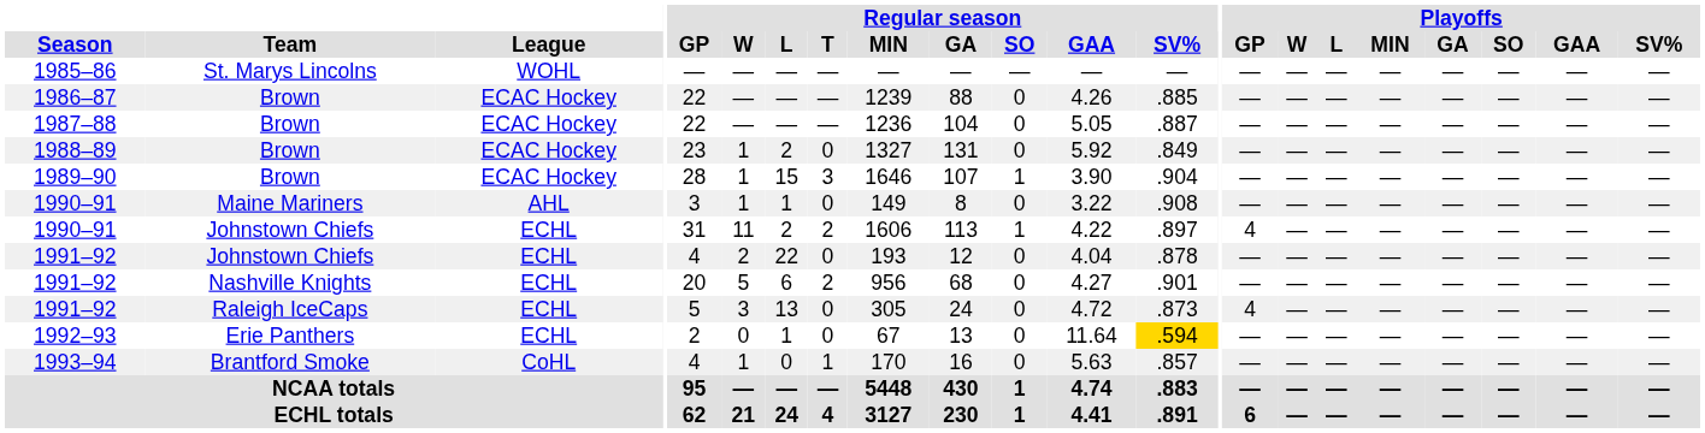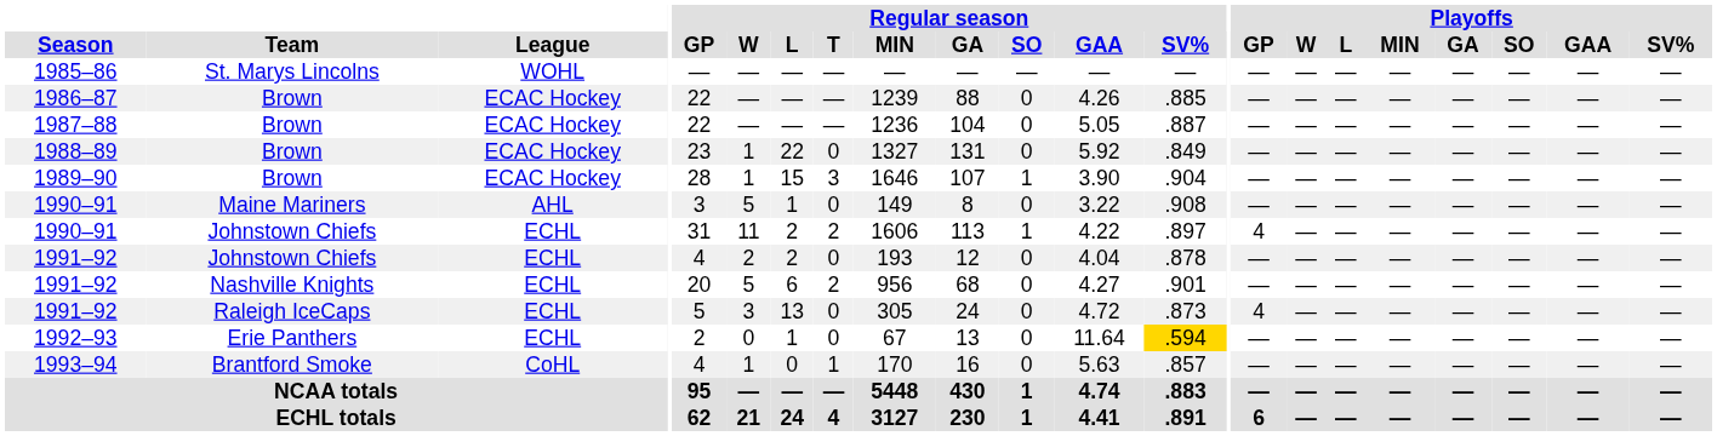 <table border="0" cellpadding="1" cellspacing="0" style="text-align:center; width:80em">
 <tr bgcolor="#e0e0e0">
 <th colspan="3" bgcolor="#ffffff"></th>
 <th rowspan="99" bgcolor="#ffffff"></th>
 <th colspan="9"><a href='#'>Regular season</a></th>
 <th rowspan="99" bgcolor="#ffffff"></th>
 <th colspan="8"><a href='#'>Playoffs</a></th>
 </tr>
 <tr bgcolor="#e0e0e0">
 <th><a href='#'>Season</a></th>
 <th>Team</th>
 <th>League</th>
 <th>GP</th>
 <th>W</th>
 <th>L</th>
 <th>T</th>
 <th>MIN</th>
 <th>GA</th>
 <th><a href='#'>SO</a></th>
 <th><a href='#'>GAA</a></th>
 <th><a href='#'>SV%</a></th>
 <th>GP</th>
 <th>W</th>
 <th>L</th>
 <th>MIN</th>
 <th>GA</th>
 <th>SO</th>
 <th>GAA</th>
 <th>SV%</th>
 </tr>
 <tr>
 <td><a href='#'>1985–86</a></td>
 <td><a href='#'>St. Marys Lincolns</a></td>
 <td><a href='#'>WOHL</a></td>
 <td>—</td>
 <td>—</td>
 <td>—</td>
 <td>—</td>
 <td>—</td>
 <td>—</td>
 <td>—</td>
 <td>—</td>
 <td>—</td>
 <td>—</td>
 <td>—</td>
 <td>—</td>
 <td>—</td>
 <td>—</td>
 <td>—</td>
 <td>—</td>
 <td>—</td>
 </tr>
 <tr bgcolor="f0f0f0">
 <td><a href='#'>1986–87</a></td>
 <td><a href='#'>Brown</a></td>
 <td><a href='#'>ECAC Hockey</a></td>
 <td>22</td>
 <td>—</td>
 <td>—</td>
 <td>—</td>
 <td>1239</td>
 <td>88</td>
 <td>0</td>
 <td>4.26</td>
 <td>.885</td>
 <td>—</td>
 <td>—</td>
 <td>—</td>
 <td>—</td>
 <td>—</td>
 <td>—</td>
 <td>—</td>
 <td>—</td>
 </tr>
 <tr>
 <td><a href='#'>1987–88</a></td>
 <td><a href='#'>Brown</a></td>
 <td><a href='#'>ECAC Hockey</a></td>
 <td>22</td>
 <td>—</td>
 <td>—</td>
 <td>—</td>
 <td>1236</td>
 <td>104</td>
 <td>0</td>
 <td>5.05</td>
 <td>.887</td>
 <td>—</td>
 <td>—</td>
 <td>—</td>
 <td>—</td>
 <td>—</td>
 <td>—</td>
 <td>—</td>
 <td>—</td>
 </tr>
 <tr bgcolor="f0f0f0">
 <td><a href='#'>1988–89</a></td>
 <td><a href='#'>Brown</a></td>
 <td><a href='#'>ECAC Hockey</a></td>
 <td>23</td>
 <td>1</td>
-<td>2</td>
+<td>22</td>
 <td>0</td>
 <td>1327</td>
 <td>131</td>
 <td>0</td>
 <td>5.92</td>
 <td>.849</td>
 <td>—</td>
 <td>—</td>
 <td>—</td>
 <td>—</td>
 <td>—</td>
 <td>—</td>
 <td>—</td>
 <td>—</td>
 </tr>
 <tr>
 <td><a href='#'>1989–90</a></td>
 <td><a href='#'>Brown</a></td>
 <td><a href='#'>ECAC Hockey</a></td>
 <td>28</td>
 <td>1</td>
 <td>15</td>
 <td>3</td>
 <td>1646</td>
 <td>107</td>
 <td>1</td>
 <td>3.90</td>
 <td>.904</td>
 <td>—</td>
 <td>—</td>
 <td>—</td>
 <td>—</td>
 <td>—</td>
 <td>—</td>
 <td>—</td>
 <td>—</td>
 </tr>
 <tr bgcolor="f0f0f0">
 <td><a href='#'>1990–91</a></td>
 <td><a href='#'>Maine Mariners</a></td>
 <td><a href='#'>AHL</a></td>
 <td>3</td>
-<td>1</td>
+<td>5</td>
 <td>1</td>
 <td>0</td>
 <td>149</td>
 <td>8</td>
 <td>0</td>
 <td>3.22</td>
 <td>.908</td>
 <td>—</td>
 <td>—</td>
 <td>—</td>
 <td>—</td>
 <td>—</td>
 <td>—</td>
 <td>—</td>
 <td>—</td>
 </tr>
 <tr>
 <td><a href='#'>1990–91</a></td>
 <td><a href='#'>Johnstown Chiefs</a></td>
 <td><a href='#'>ECHL</a></td>
 <td>31</td>
 <td>11</td>
 <td>2</td>
 <td>2</td>
 <td>1606</td>
 <td>113</td>
 <td>1</td>
 <td>4.22</td>
 <td>.897</td>
 <td>4</td>
 <td>—</td>
 <td>—</td>
 <td>—</td>
 <td>—</td>
 <td>—</td>
 <td>—</td>
 <td>—</td>
 </tr>
 <tr bgcolor="f0f0f0">
 <td><a href='#'>1991–92</a></td>
 <td><a href='#'>Johnstown Chiefs</a></td>
 <td><a href='#'>ECHL</a></td>
 <td>4</td>
 <td>2</td>
-<td>22</td>
+<td>2</td>
 <td>0</td>
 <td>193</td>
 <td>12</td>
 <td>0</td>
 <td>4.04</td>
 <td>.878</td>
 <td>—</td>
 <td>—</td>
 <td>—</td>
 <td>—</td>
 <td>—</td>
 <td>—</td>
 <td>—</td>
 <td>—</td>
 </tr>
 <tr>
 <td><a href='#'>1991–92</a></td>
 <td><a href='#'>Nashville Knights</a></td>
 <td><a href='#'>ECHL</a></td>
 <td>20</td>
 <td>5</td>
 <td>6</td>
 <td>2</td>
 <td>956</td>
 <td>68</td>
 <td>0</td>
 <td>4.27</td>
 <td>.901</td>
 <td>—</td>
 <td>—</td>
 <td>—</td>
 <td>—</td>
 <td>—</td>
 <td>—</td>
 <td>—</td>
 <td>—</td>
 </tr>
 <tr bgcolor="f0f0f0">
 <td><a href='#'>1991–92</a></td>
 <td><a href='#'>Raleigh IceCaps</a></td>
 <td><a href='#'>ECHL</a></td>
 <td>5</td>
 <td>3</td>
 <td>13</td>
 <td>0</td>
 <td>305</td>
 <td>24</td>
 <td>0</td>
 <td>4.72</td>
 <td>.873</td>
 <td>4</td>
 <td>—</td>
 <td>—</td>
 <td>—</td>
 <td>—</td>
 <td>—</td>
 <td>—</td>
 <td>—</td>
 </tr>
 <tr>
 <td><a href='#'>1992–93</a></td>
 <td><a href='#'>Erie Panthers</a></td>
 <td><a href='#'>ECHL</a></td>
 <td>2</td>
 <td>0</td>
 <td>1</td>
 <td>0</td>
 <td>67</td>
 <td>13</td>
 <td>0</td>
 <td>11.64</td>
 <td style="background: gold;">.594</td>
 <td>—</td>
 <td>—</td>
 <td>—</td>
 <td>—</td>
 <td>—</td>
 <td>—</td>
 <td>—</td>
 <td>—</td>
 </tr>
 <tr bgcolor="f0f0f0">
 <td><a href='#'>1993–94</a></td>
 <td><a href='#'>Brantford Smoke</a></td>
 <td><a href='#'>CoHL</a></td>
 <td>4</td>
 <td>1</td>
 <td>0</td>
 <td>1</td>
 <td>170</td>
 <td>16</td>
 <td>0</td>
 <td>5.63</td>
 <td>.857</td>
 <td>—</td>
 <td>—</td>
 <td>—</td>
 <td>—</td>
 <td>—</td>
 <td>—</td>
 <td>—</td>
 <td>—</td>
 </tr>
 <tr bgcolor="#e0e0e0">
 <th colspan="3">NCAA totals</th>
 <th>95</th>
 <th>—</th>
 <th>—</th>
 <th>—</th>
 <th>5448</th>
 <th>430</th>
 <th>1</th>
 <th>4.74</th>
 <th>.883</th>
 <th>—</th>
 <th>—</th>
 <th>—</th>
 <th>—</th>
 <th>—</th>
 <th>—</th>
 <th>—</th>
 <th>—</th>
 </tr>
 <tr bgcolor="#e0e0e0">
 <th colspan="3">ECHL totals</th>
 <th>62</th>
 <th>21</th>
 <th>24</th>
 <th>4</th>
 <th>3127</th>
 <th>230</th>
 <th>1</th>
 <th>4.41</th>
 <th>.891</th>
 <th>6</th>
 <th>—</th>
 <th>—</th>
 <th>—</th>
 <th>—</th>
 <th>—</th>
 <th>—</th>
 <th>—</th>
 </tr>
 </table>
